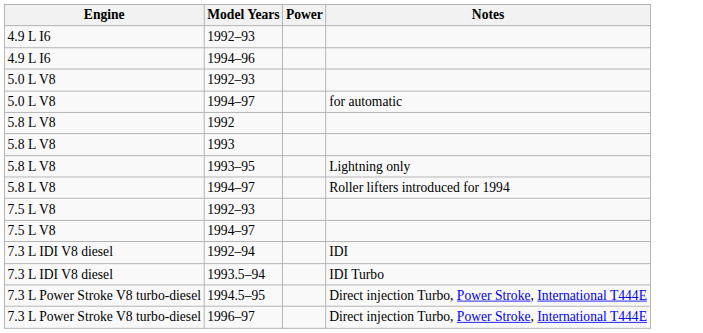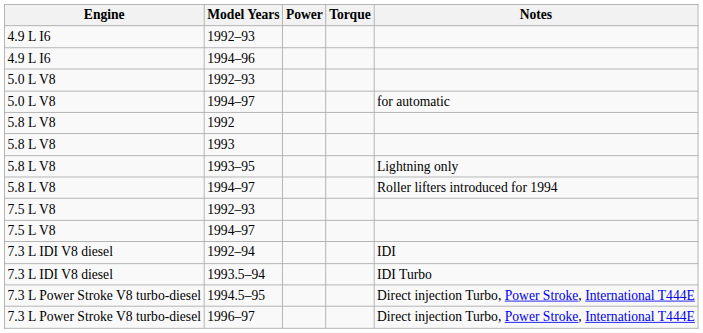 <table class="wikitable">
 <tr>
 <th>Engine</th>
 <th>Model Years</th>
 <th>Power</th>
+<th>Torque</th>
 <th>Notes</th>
 </tr>
 <tr>
 <td>4.9 L I6</td>
 <td>1992–93</td>
+<td></td>
 <td></td>
 <td></td>
 </tr>
 <tr>
 <td>4.9 L I6</td>
 <td>1994–96</td>
 <td></td>
 <td></td>
+<td></td>
 </tr>
 <tr>
 <td>5.0 L V8</td>
 <td>1992–93</td>
 <td></td>
 <td></td>
+<td></td>
 </tr>
 <tr>
 <td>5.0 L V8</td>
 <td>1994–97</td>
+<td></td>
 <td></td>
 <td> for automatic</td>
 </tr>
 <tr>
 <td>5.8 L V8</td>
 <td>1992</td>
 <td></td>
 <td></td>
+<td></td>
 </tr>
 <tr>
 <td>5.8 L V8</td>
 <td>1993</td>
+<td></td>
 <td></td>
 <td></td>
 </tr>
 <tr>
 <td>5.8 L V8</td>
 <td>1993–95</td>
 <td></td>
+<td></td>
 <td>Lightning only</td>
 </tr>
 <tr>
 <td>5.8 L V8</td>
 <td>1994–97</td>
+<td></td>
 <td></td>
 <td>Roller lifters introduced for 1994</td>
 </tr>
 <tr>
 <td>7.5 L V8</td>
 <td>1992–93</td>
 <td></td>
 <td></td>
+<td></td>
 </tr>
 <tr>
 <td>7.5 L V8</td>
 <td>1994–97</td>
+<td></td>
 <td></td>
 <td></td>
 </tr>
 <tr>
 <td>7.3 L IDI V8 diesel</td>
 <td>1992–94</td>
 <td></td>
+<td></td>
 <td>IDI</td>
 </tr>
 <tr>
 <td>7.3 L IDI V8 diesel</td>
 <td>1993.5–94</td>
+<td></td>
 <td></td>
 <td>IDI Turbo</td>
 </tr>
 <tr>
 <td>7.3 L Power Stroke V8 turbo-diesel</td>
 <td>1994.5–95</td>
 <td></td>
+<td></td>
 <td>Direct injection Turbo, <a href='#'>Power Stroke</a>, <a href='#'>International T444E</a></td>
 </tr>
 <tr>
 <td>7.3 L Power Stroke V8 turbo-diesel</td>
 <td>1996–97</td>
 <td></td>
+<td></td>
 <td>Direct injection Turbo, <a href='#'>Power Stroke</a>, <a href='#'>International T444E</a></td>
 </tr>
 </table>
